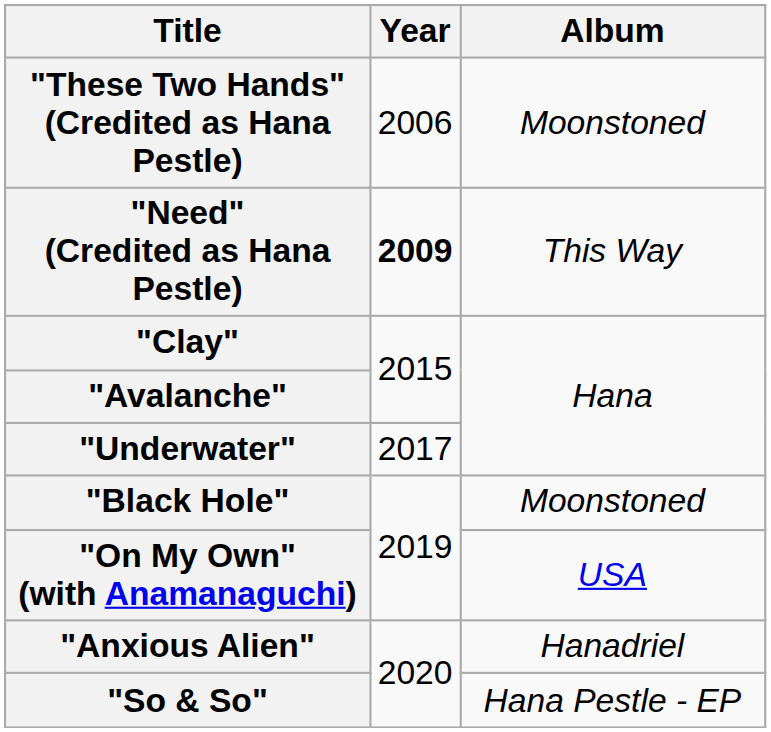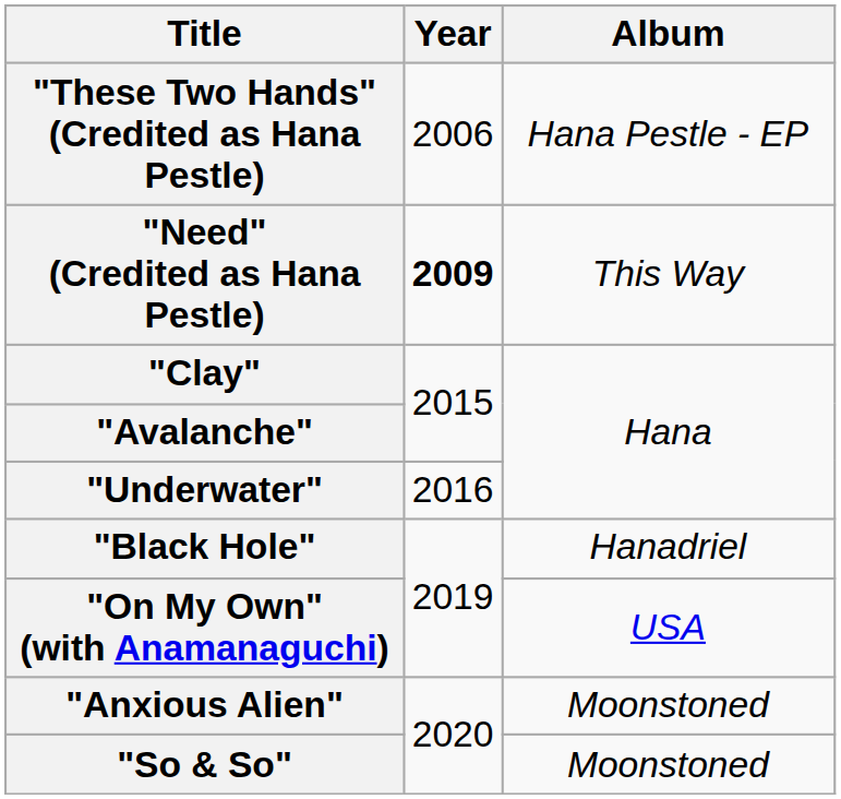 <table class="wikitable plainrowheaders" style="text-align:center">
 <tr>
 <th scope="col" style="width:10.4em;">Title</th>
 <th scope="col">Year</th>
 <th scope="col" style="width:8.6em;">Album</th>
 </tr>
 <tr>
 <th scope="row">"These Two Hands"<br><span>(Credited as <strong>Hana Pestle</strong>)</span></th>
 <td>2006</td>
-<td><em>Moonstoned</em></td>
+<td><em>Hana Pestle - EP</em></td>
 </tr>
 <tr>
 <th scope="row">"Need"<br><span>(Credited as <strong>Hana Pestle</strong>)</span></th>
 <td><strong>2009</strong></td>
 <td><em>This Way</em></td>
 </tr>
 <tr>
 <th scope="row">"Clay"</th>
 <td rowspan="2">2015</td>
 <td rowspan="3"><em>Hana</em></td>
 </tr>
 <tr>
 <th scope="row">"Avalanche"</th>
 </tr>
 <tr>
 <th scope="row">"Underwater"</th>
-<td>2017</td>
+<td>2016</td>
 </tr>
 <tr>
 <th scope="row">"Black Hole"</th>
 <td rowspan="2">2019</td>
-<td><em>Moonstoned</em></td>
+<td><em>Hanadriel</em></td>
 </tr>
 <tr>
 <th scope="row">"On My Own"<br><span>(with <a href='#'>Anamanaguchi</a>)</span></th>
 <td><em><a href='#'>USA</a></em></td>
 </tr>
 <tr>
 <th scope="row">"Anxious Alien"</th>
 <td rowspan="2">2020</td>
-<td><em>Hanadriel</em></td>
+<td><em>Moonstoned</em></td>
 </tr>
 <tr>
 <th scope="row">"So & So"</th>
-<td><em>Hana Pestle - EP</em></td>
+<td><em>Moonstoned</em></td>
 </tr>
 </table>
